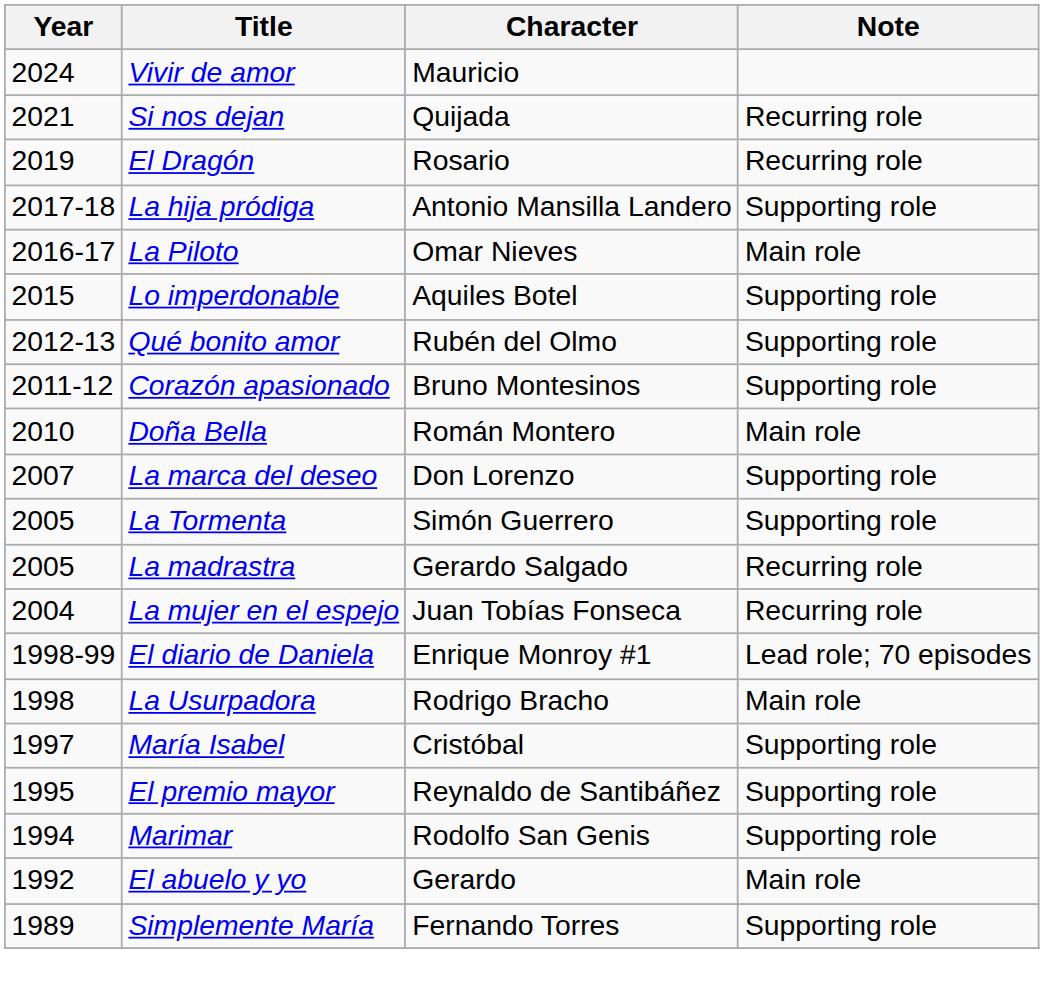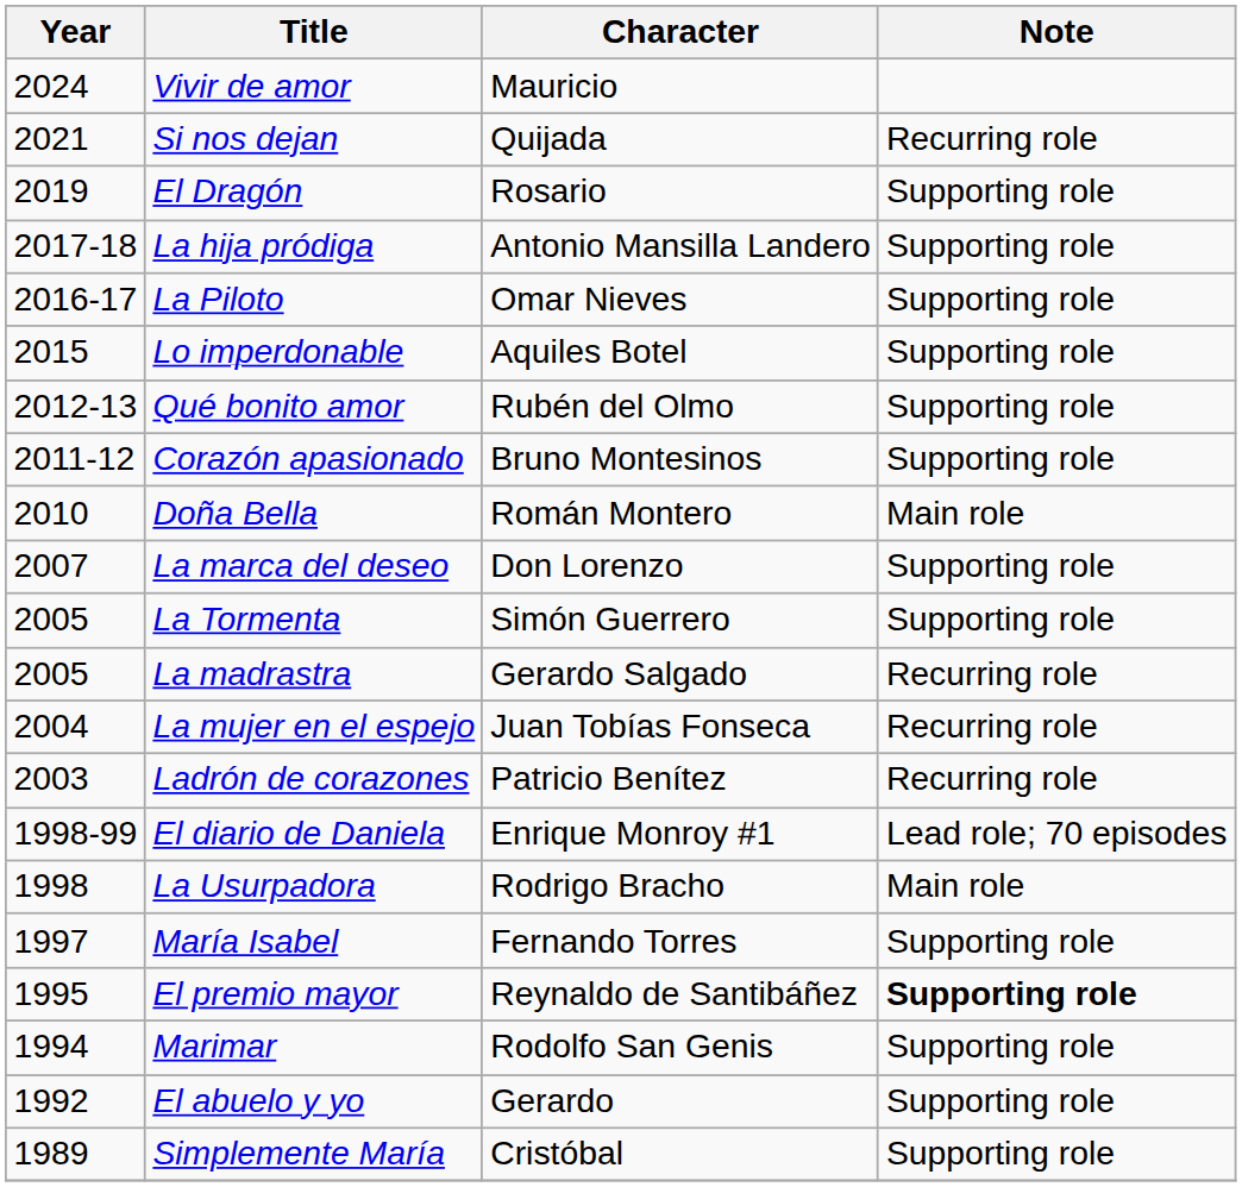 <table class="wikitable">
 <tr>
 <th>Year</th>
 <th>Title</th>
 <th>Character</th>
 <th>Note</th>
 </tr>
 <tr>
 <td>2024</td>
 <td><em><a href='#'>Vivir de amor</a></em></td>
 <td>Mauricio</td>
 <td></td>
 </tr>
 <tr>
 <td>2021</td>
 <td><em><a href='#'>Si nos dejan</a></em></td>
 <td>Quijada</td>
 <td>Recurring role</td>
 </tr>
 <tr>
 <td>2019</td>
 <td><em><a href='#'>El Dragón</a></em></td>
 <td>Rosario</td>
-<td>Recurring role</td>
+<td>Supporting role</td>
 </tr>
 <tr>
 <td>2017-18</td>
 <td><em><a href='#'>La hija pródiga</a></em></td>
 <td>Antonio Mansilla Landero</td>
 <td>Supporting role</td>
 </tr>
 <tr>
 <td>2016-17</td>
 <td><em><a href='#'>La Piloto</a></em></td>
 <td>Omar Nieves</td>
-<td>Main role</td>
+<td>Supporting role</td>
 </tr>
 <tr>
 <td>2015</td>
 <td><em><a href='#'>Lo imperdonable</a></em></td>
 <td>Aquiles Botel</td>
 <td>Supporting role</td>
 </tr>
 <tr>
 <td>2012-13</td>
 <td><em><a href='#'>Qué bonito amor</a></em></td>
 <td>Rubén del Olmo</td>
 <td>Supporting role</td>
 </tr>
 <tr>
 <td>2011-12</td>
 <td><em><a href='#'>Corazón apasionado</a></em></td>
 <td>Bruno Montesinos</td>
 <td>Supporting role</td>
 </tr>
 <tr>
 <td>2010</td>
 <td><em><a href='#'>Doña Bella</a></em></td>
 <td>Román Montero</td>
 <td>Main role</td>
 </tr>
 <tr>
 <td>2007</td>
 <td><em><a href='#'>La marca del deseo</a></em></td>
 <td>Don Lorenzo</td>
 <td>Supporting role</td>
 </tr>
 <tr>
 <td>2005</td>
 <td><em><a href='#'>La Tormenta</a></em></td>
 <td>Simón Guerrero</td>
 <td>Supporting role</td>
 </tr>
 <tr>
 <td>2005</td>
 <td><em><a href='#'>La madrastra</a></em></td>
 <td>Gerardo Salgado</td>
 <td>Recurring role</td>
 </tr>
 <tr>
 <td>2004</td>
 <td><em><a href='#'>La mujer en el espejo</a></em></td>
 <td>Juan Tobías Fonseca</td>
 <td>Recurring role</td>
 </tr>
 <tr>
+<td>2003</td>
+<td><em><a href='#'>Ladrón de corazones</a></em></td>
+<td>Patricio Benítez</td>
+<td>Recurring role</td>
+</tr>
+<tr>
 <td>1998-99</td>
 <td><em><a href='#'>El diario de Daniela</a></em></td>
 <td>Enrique Monroy #1</td>
 <td>Lead role; 70 episodes</td>
 </tr>
 <tr>
 <td>1998</td>
 <td><em><a href='#'>La Usurpadora</a></em></td>
 <td>Rodrigo Bracho</td>
 <td>Main role</td>
 </tr>
 <tr>
 <td>1997</td>
 <td><em><a href='#'>María Isabel</a></em></td>
-<td>Cristóbal</td>
+<td>Fernando Torres</td>
 <td>Supporting role</td>
 </tr>
 <tr>
 <td>1995</td>
 <td><em><a href='#'>El premio mayor</a></em></td>
 <td>Reynaldo de Santibáñez</td>
-<td>Supporting role</td>
+<td><strong>Supporting role</strong></td>
 </tr>
 <tr>
 <td>1994</td>
 <td><em><a href='#'>Marimar</a></em></td>
 <td>Rodolfo San Genis</td>
 <td>Supporting role</td>
 </tr>
 <tr>
 <td>1992</td>
 <td><em><a href='#'>El abuelo y yo</a></em></td>
 <td>Gerardo</td>
-<td>Main role</td>
+<td>Supporting role</td>
 </tr>
 <tr>
 <td>1989</td>
 <td><em><a href='#'>Simplemente María</a></em></td>
-<td>Fernando Torres</td>
+<td>Cristóbal</td>
 <td>Supporting role</td>
 </tr>
 <tr>
 </tr>
 </table>
